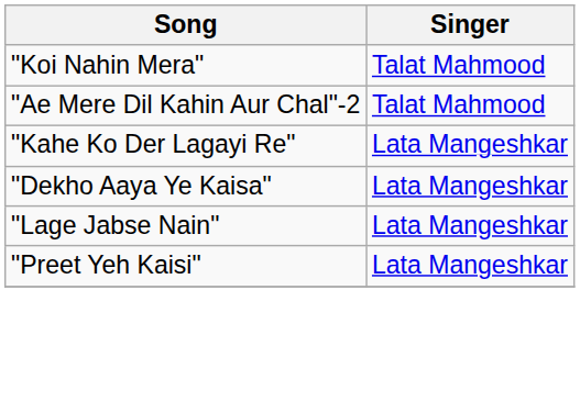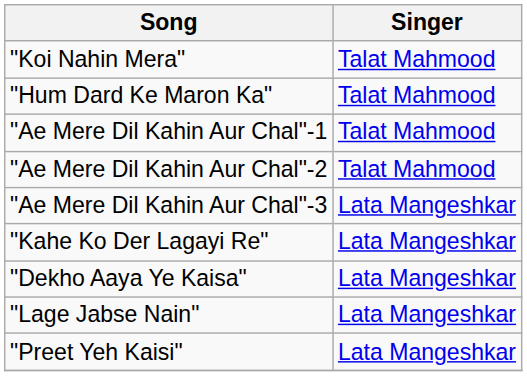 <table class="wikitable">
 <tr>
 <th>Song</th>
 <th>Singer</th>
 </tr>
 <tr>
 <td>"Koi Nahin Mera"</td>
 <td><a href='#'>Talat Mahmood</a></td>
 </tr>
 <tr>
+<td>"Hum Dard Ke Maron Ka"</td>
+<td><a href='#'>Talat Mahmood</a></td>
+</tr>
+<tr>
+<td>"Ae Mere Dil Kahin Aur Chal"-1</td>
+<td><a href='#'>Talat Mahmood</a></td>
+</tr>
+<tr>
 <td>"Ae Mere Dil Kahin Aur Chal"-2</td>
 <td><a href='#'>Talat Mahmood</a></td>
+</tr>
+<tr>
+<td>"Ae Mere Dil Kahin Aur Chal"-3</td>
+<td><a href='#'>Lata Mangeshkar</a></td>
 </tr>
 <tr>
 <td>"Kahe Ko Der Lagayi Re"</td>
 <td><a href='#'>Lata Mangeshkar</a></td>
 </tr>
 <tr>
 <td>"Dekho Aaya Ye Kaisa"</td>
 <td><a href='#'>Lata Mangeshkar</a></td>
 </tr>
 <tr>
 <td>"Lage Jabse Nain"</td>
 <td><a href='#'>Lata Mangeshkar</a></td>
 </tr>
 <tr>
 <td>"Preet Yeh Kaisi"</td>
 <td><a href='#'>Lata Mangeshkar</a></td>
 </tr>
 <tr>
 </tr>
 </table>
